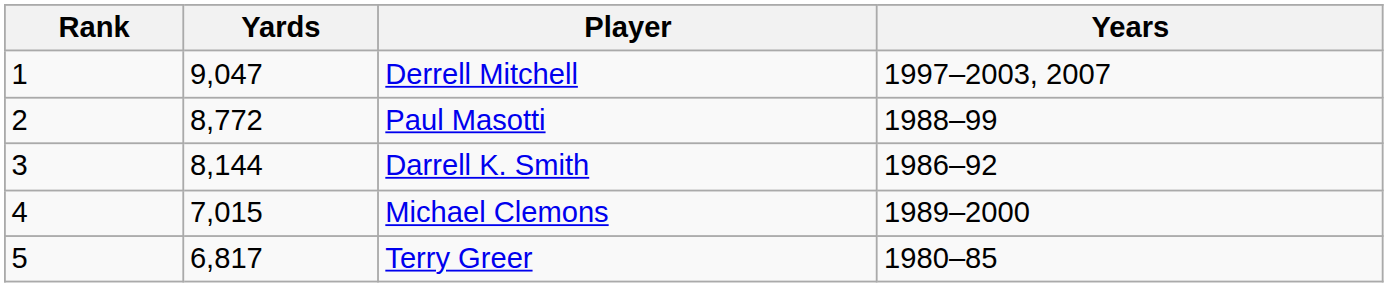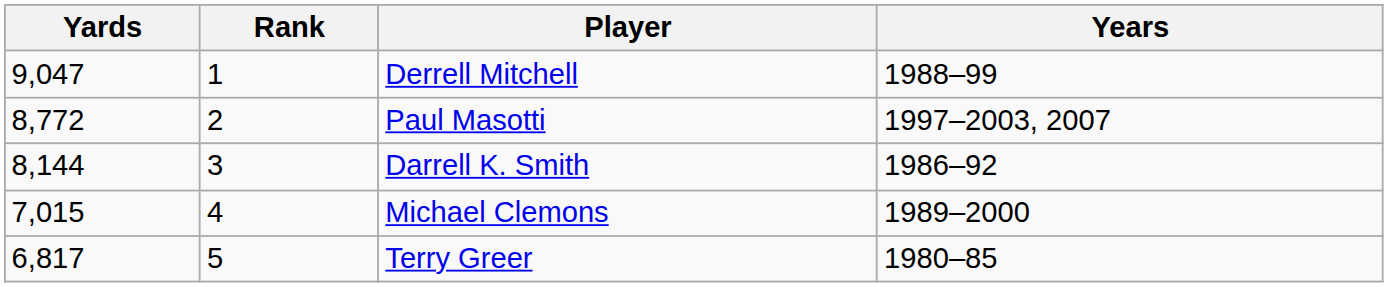 <table class="wikitable" style="width:60%; text-align:left; border-collapse:collapse;">
 <tr>
+<th>Yards</th>
 <th>Rank</th>
-<th>Yards</th>
 <th>Player</th>
 <th>Years</th>
 </tr>
 <tr>
+<td>9,047</td>
 <td>1</td>
-<td>9,047</td>
 <td><a href='#'>Derrell Mitchell</a></td>
+<td>1988–99</td>
+</tr>
+<tr>
+<td>8,772</td>
+<td>2</td>
+<td><a href='#'>Paul Masotti</a></td>
 <td>1997–2003, 2007</td>
 </tr>
 <tr>
-<td>2</td>
-<td>8,772</td>
-<td><a href='#'>Paul Masotti</a></td>
-<td>1988–99</td>
-</tr>
-<tr>
+<td>8,144</td>
 <td>3</td>
-<td>8,144</td>
 <td><a href='#'>Darrell K. Smith</a></td>
 <td>1986–92</td>
 </tr>
 <tr>
+<td>7,015</td>
 <td>4</td>
-<td>7,015</td>
 <td><a href='#'>Michael Clemons</a></td>
 <td>1989–2000</td>
 </tr>
 <tr>
+<td>6,817</td>
 <td>5</td>
-<td>6,817</td>
 <td><a href='#'>Terry Greer</a></td>
 <td>1980–85</td>
 </tr>
 </table>
